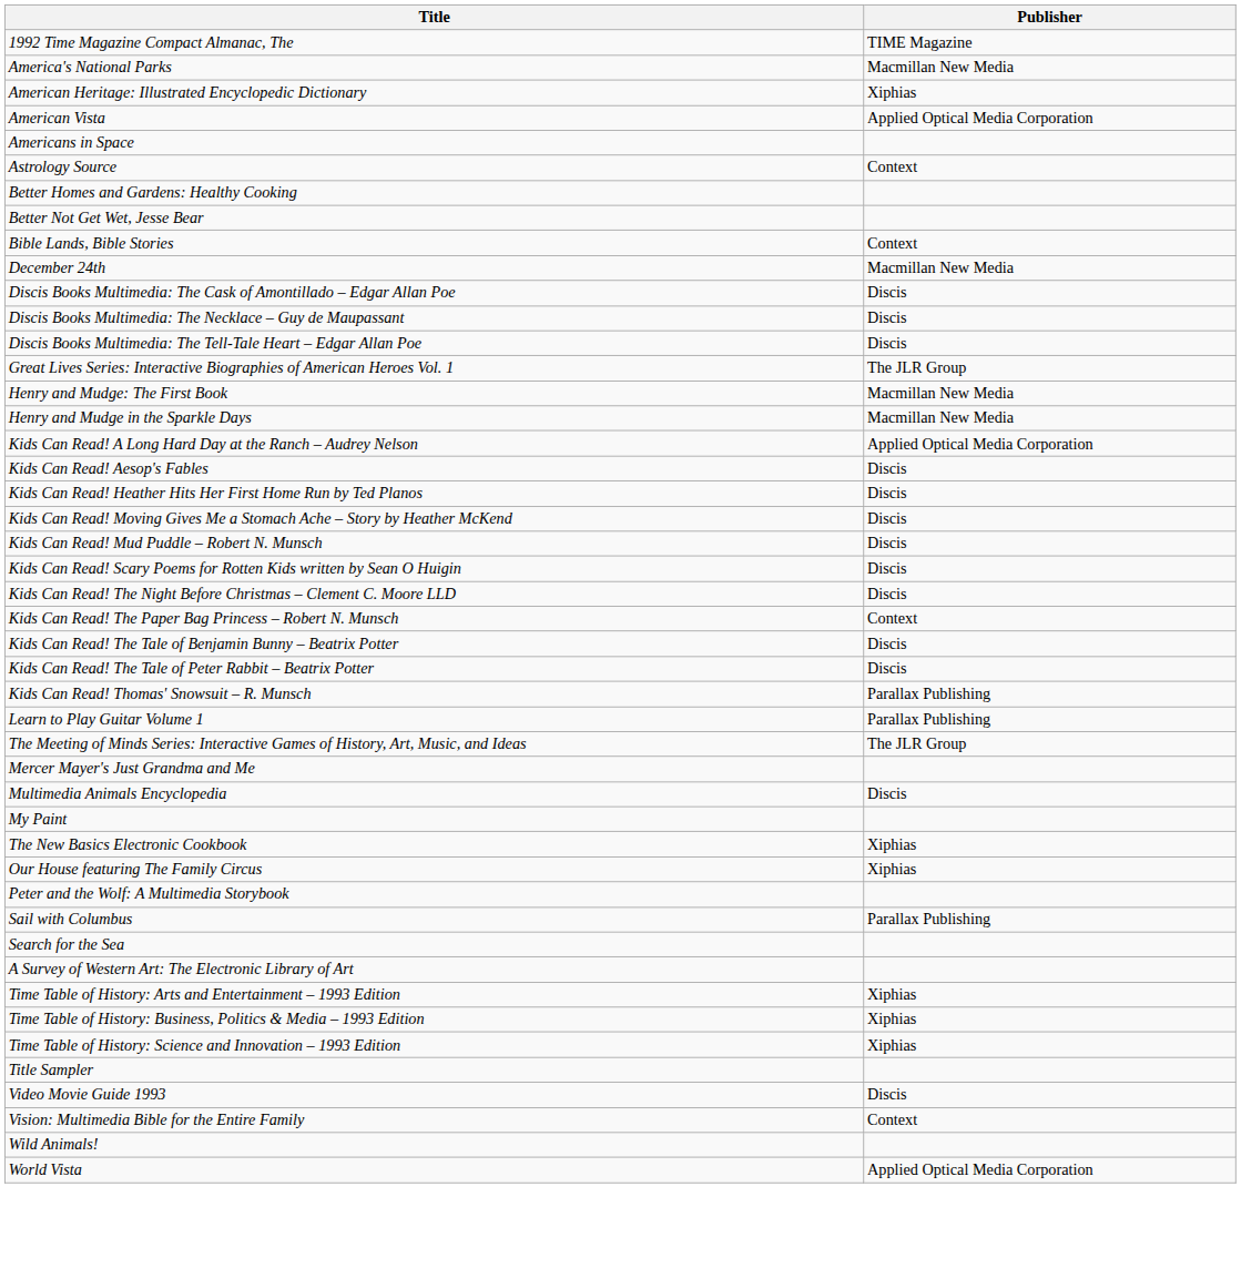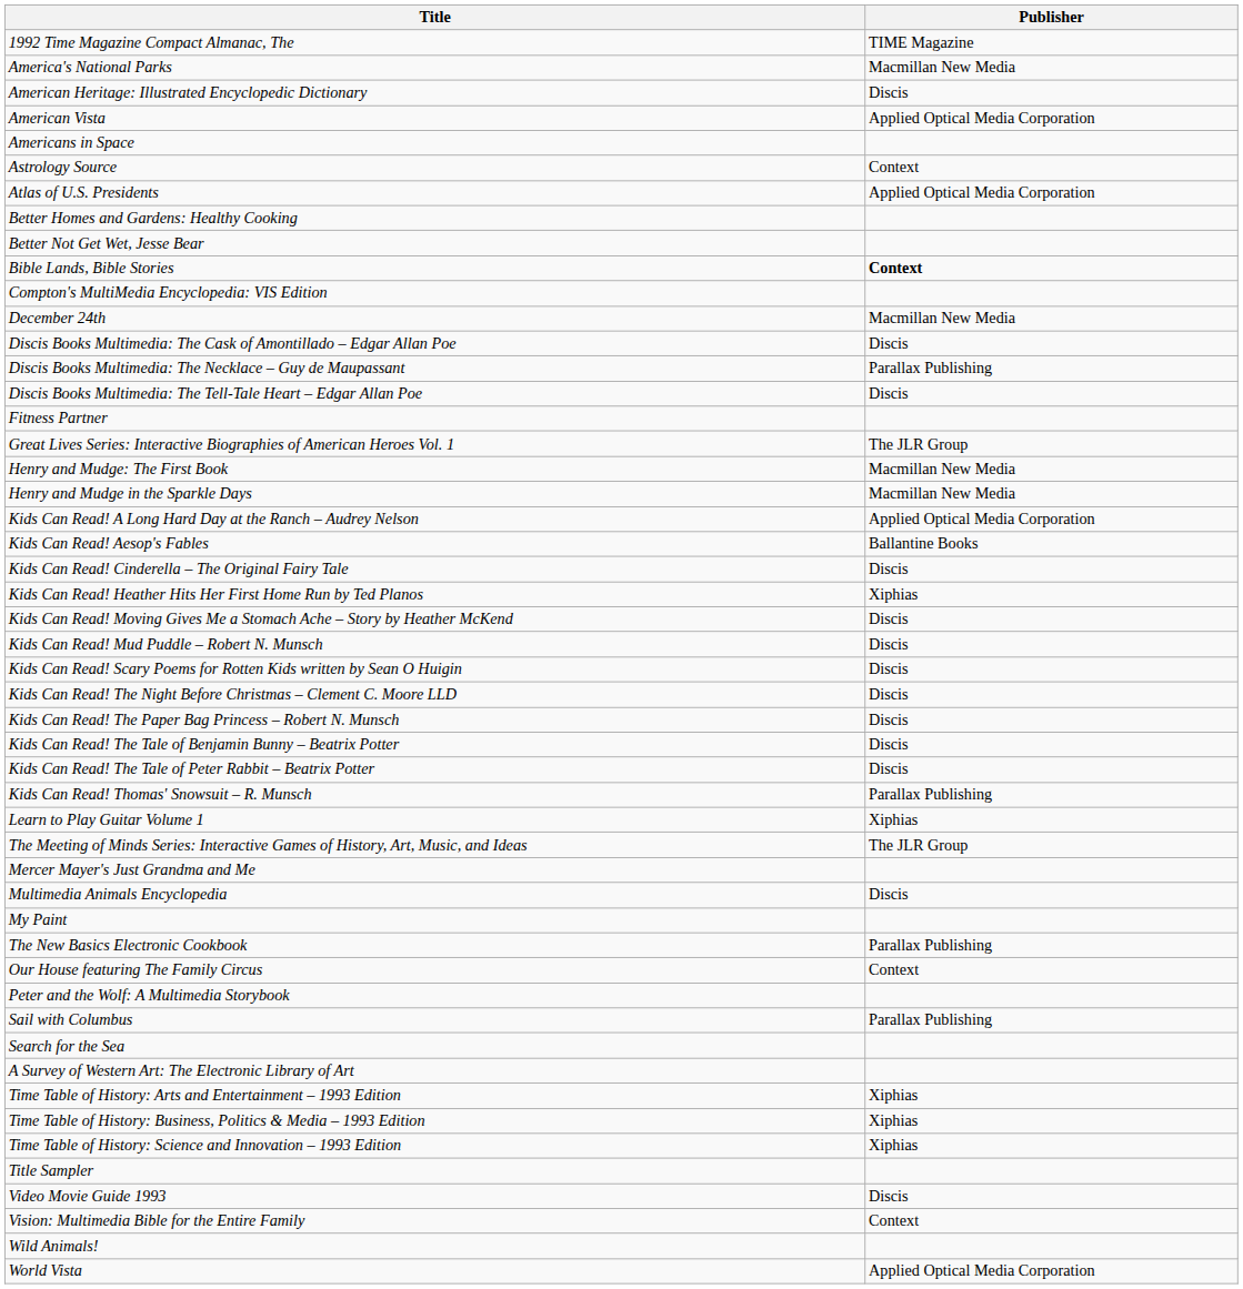 <table class="wikitable sortable">
 <tr>
 <th style="width:30%;">Title</th>
 <th style="width:13%;">Publisher</th>
 </tr>
 <tr>
 <td><em>1992 Time Magazine Compact Almanac, The</em></td>
 <td>TIME Magazine</td>
 </tr>
 <tr>
 <td><em>America's National Parks</em></td>
 <td>Macmillan New Media</td>
 </tr>
 <tr>
 <td><em>American Heritage: Illustrated Encyclopedic Dictionary</em></td>
-<td>Xiphias</td>
+<td>Discis</td>
 </tr>
 <tr>
 <td><em>American Vista</em></td>
 <td>Applied Optical Media Corporation</td>
 </tr>
 <tr>
 <td><em>Americans in Space</em></td>
 <td></td>
 </tr>
 <tr>
 <td><em>Astrology Source</em></td>
 <td>Context</td>
 </tr>
 <tr>
+<td><em>Atlas of U.S. Presidents</em></td>
+<td>Applied Optical Media Corporation</td>
+</tr>
+<tr>
 <td><em>Better Homes and Gardens: Healthy Cooking</em></td>
 <td></td>
 </tr>
 <tr>
 <td><em>Better Not Get Wet, Jesse Bear</em></td>
 <td></td>
 </tr>
 <tr>
 <td><em>Bible Lands, Bible Stories</em></td>
-<td>Context</td>
+<td><strong>Context</strong></td>
+</tr>
+<tr>
+<td><em>Compton's MultiMedia Encyclopedia: VIS Edition</em></td>
+<td></td>
 </tr>
 <tr>
 <td><em>December 24th</em></td>
 <td>Macmillan New Media</td>
 </tr>
 <tr>
 <td><em>Discis Books Multimedia: The Cask of Amontillado – Edgar Allan Poe</em></td>
 <td>Discis</td>
 </tr>
 <tr>
 <td><em>Discis Books Multimedia: The Necklace – Guy de Maupassant</em></td>
-<td>Discis</td>
+<td>Parallax Publishing</td>
 </tr>
 <tr>
 <td><em>Discis Books Multimedia: The Tell-Tale Heart – Edgar Allan Poe</em></td>
 <td>Discis</td>
+</tr>
+<tr>
+<td><em>Fitness Partner</em></td>
+<td></td>
 </tr>
 <tr>
 <td><em>Great Lives Series: Interactive Biographies of American Heroes Vol. 1</em></td>
 <td>The JLR Group</td>
 </tr>
 <tr>
 <td><em>Henry and Mudge: The First Book</em></td>
 <td>Macmillan New Media</td>
 </tr>
 <tr>
 <td><em>Henry and Mudge in the Sparkle Days</em></td>
 <td>Macmillan New Media</td>
 </tr>
 <tr>
 <td><em>Kids Can Read! A Long Hard Day at the Ranch – Audrey Nelson</em></td>
 <td>Applied Optical Media Corporation</td>
 </tr>
 <tr>
 <td><em>Kids Can Read! Aesop's Fables</em></td>
+<td>Ballantine Books</td>
+</tr>
+<tr>
+<td><em>Kids Can Read! Cinderella – The Original Fairy Tale</em></td>
 <td>Discis</td>
 </tr>
 <tr>
 <td><em>Kids Can Read! Heather Hits Her First Home Run by Ted Planos</em></td>
-<td>Discis</td>
+<td>Xiphias</td>
 </tr>
 <tr>
 <td><em>Kids Can Read! Moving Gives Me a Stomach Ache – Story by Heather McKend</em></td>
 <td>Discis</td>
 </tr>
 <tr>
 <td><em>Kids Can Read! Mud Puddle – Robert N. Munsch</em></td>
 <td>Discis</td>
 </tr>
 <tr>
 <td><em>Kids Can Read! Scary Poems for Rotten Kids written by Sean O Huigin</em></td>
 <td>Discis</td>
 </tr>
 <tr>
 <td><em>Kids Can Read! The Night Before Christmas – Clement C. Moore LLD</em></td>
 <td>Discis</td>
 </tr>
 <tr>
 <td><em>Kids Can Read! The Paper Bag Princess – Robert N. Munsch</em></td>
-<td>Context</td>
+<td>Discis</td>
 </tr>
 <tr>
 <td><em>Kids Can Read! The Tale of Benjamin Bunny – Beatrix Potter</em></td>
 <td>Discis</td>
 </tr>
 <tr>
 <td><em>Kids Can Read! The Tale of Peter Rabbit – Beatrix Potter</em></td>
 <td>Discis</td>
 </tr>
 <tr>
 <td><em>Kids Can Read! Thomas' Snowsuit – R. Munsch</em></td>
 <td>Parallax Publishing</td>
 </tr>
 <tr>
 <td><em>Learn to Play Guitar Volume 1</em></td>
-<td>Parallax Publishing</td>
+<td>Xiphias</td>
 </tr>
 <tr>
 <td data-sort-value="Meeting of Minds Series, The: Interactive Games of History, Art, Music, and Ideas"><em>The Meeting of Minds Series: Interactive Games of History, Art, Music, and Ideas</em></td>
 <td>The JLR Group</td>
 </tr>
 <tr>
 <td><em>Mercer Mayer's Just Grandma and Me</em></td>
 <td></td>
 </tr>
 <tr>
 <td><em>Multimedia Animals Encyclopedia</em></td>
 <td>Discis</td>
 </tr>
 <tr>
 <td><em>My Paint</em></td>
 <td></td>
 </tr>
 <tr>
 <td data-sort-value="New Basics Electronic Cookbook, The"><em>The New Basics Electronic Cookbook</em></td>
-<td>Xiphias</td>
+<td>Parallax Publishing</td>
 </tr>
 <tr>
 <td><em>Our House featuring The Family Circus</em></td>
-<td>Xiphias</td>
+<td>Context</td>
 </tr>
 <tr>
 <td><em>Peter and the Wolf: A Multimedia Storybook</em></td>
 <td></td>
 </tr>
 <tr>
 <td><em>Sail with Columbus</em></td>
 <td>Parallax Publishing</td>
 </tr>
 <tr>
 <td><em>Search for the Sea</em></td>
 <td></td>
 </tr>
 <tr>
 <td data-sort-value="Survey of Western Art, A: The Electronic Library of Art"><em>A Survey of Western Art: The Electronic Library of Art</em></td>
 <td></td>
 </tr>
 <tr>
 <td><em>Time Table of History: Arts and Entertainment – 1993 Edition</em></td>
 <td>Xiphias</td>
 </tr>
 <tr>
 <td><em>Time Table of History: Business, Politics & Media – 1993 Edition</em></td>
 <td>Xiphias</td>
 </tr>
 <tr>
 <td><em>Time Table of History: Science and Innovation – 1993 Edition</em></td>
 <td>Xiphias</td>
 </tr>
 <tr>
 <td><em>Title Sampler</em></td>
 <td></td>
 </tr>
 <tr>
 <td><em>Video Movie Guide 1993</em></td>
 <td>Discis</td>
 </tr>
 <tr>
 <td><em>Vision: Multimedia Bible for the Entire Family</em></td>
 <td>Context</td>
 </tr>
 <tr>
 <td><em>Wild Animals!</em></td>
 <td></td>
 </tr>
 <tr>
 <td><em>World Vista</em></td>
 <td>Applied Optical Media Corporation</td>
 </tr>
 </table>
